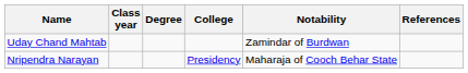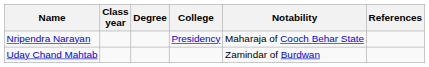 <table class="wikitable sortable">
 <tr>
 <th>Name</th>
 <th>Class<br>year</th>
 <th>Degree</th>
 <th>College</th>
 <th class="unsortable">Notability</th>
 <th class="unsortable">References</th>
 </tr>
 <tr>
+<td><a href='#'>Nripendra Narayan</a></td>
+<td></td>
+<td></td>
+<td><a href='#'>Presidency</a></td>
+<td>Maharaja of <a href='#'>Cooch Behar State</a></td>
+<td></td>
+</tr>
+<tr>
 <td><a href='#'>Uday Chand Mahtab</a></td>
 <td></td>
 <td></td>
 <td></td>
 <td>Zamindar of <a href='#'>Burdwan</a></td>
 <td></td>
 </tr>
-<tr>
-<td><a href='#'>Nripendra Narayan</a></td>
-<td></td>
-<td></td>
-<td><a href='#'>Presidency</a></td>
-<td>Maharaja of <a href='#'>Cooch Behar State</a></td>
-<td></td>
-</tr>
 </table>
